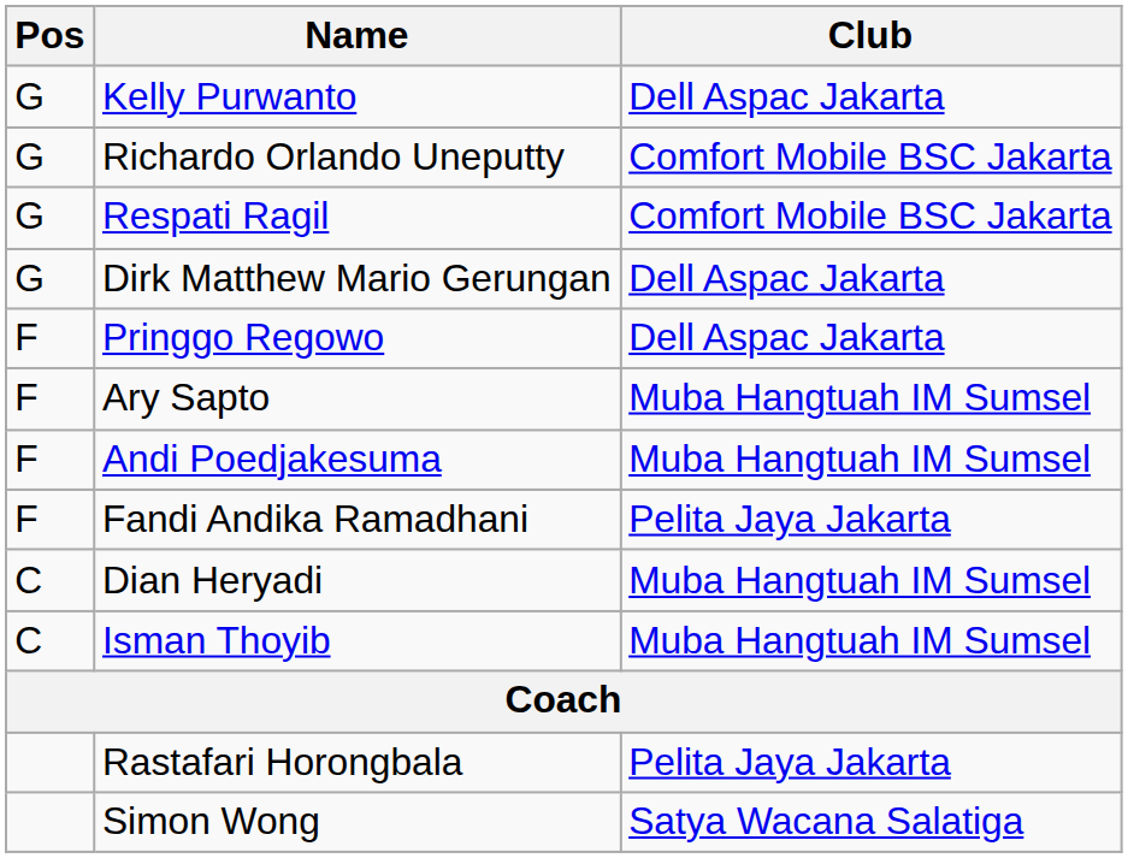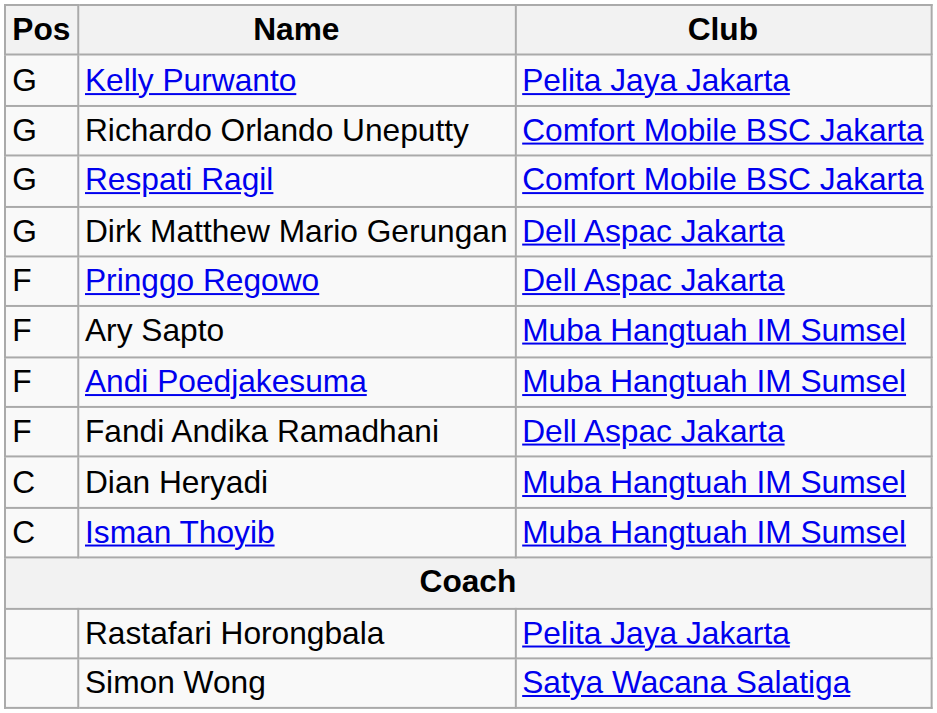 <table class="wikitable">
 <tr>
 <th>Pos</th>
 <th>Name</th>
 <th>Club</th>
 </tr>
 <tr>
 <td>G</td>
 <td> <a href='#'>Kelly Purwanto</a></td>
-<td><a href='#'>Dell Aspac Jakarta</a></td>
+<td><a href='#'>Pelita Jaya Jakarta</a></td>
 </tr>
 <tr>
 <td>G</td>
 <td>Richardo Orlando Uneputty</td>
 <td><a href='#'>Comfort Mobile BSC Jakarta</a></td>
 </tr>
 <tr>
 <td>G</td>
 <td> <a href='#'>Respati Ragil</a></td>
 <td><a href='#'>Comfort Mobile BSC Jakarta</a></td>
 </tr>
 <tr>
 <td>G</td>
 <td> Dirk Matthew Mario Gerungan</td>
 <td><a href='#'>Dell Aspac Jakarta</a></td>
 </tr>
 <tr>
 <td>F</td>
 <td> <a href='#'>Pringgo Regowo</a></td>
 <td><a href='#'>Dell Aspac Jakarta</a></td>
 </tr>
 <tr>
 <td>F</td>
 <td> Ary Sapto</td>
 <td><a href='#'>Muba Hangtuah IM Sumsel</a></td>
 </tr>
 <tr>
 <td>F</td>
 <td> <a href='#'>Andi Poedjakesuma</a></td>
 <td><a href='#'>Muba Hangtuah IM Sumsel</a></td>
 </tr>
 <tr>
 <td>F</td>
 <td> Fandi Andika Ramadhani</td>
-<td><a href='#'>Pelita Jaya Jakarta</a></td>
+<td><a href='#'>Dell Aspac Jakarta</a></td>
 </tr>
 <tr>
 <td>C</td>
 <td> Dian Heryadi</td>
 <td><a href='#'>Muba Hangtuah IM Sumsel</a></td>
 </tr>
 <tr>
 <td>C</td>
 <td> <a href='#'>Isman Thoyib</a></td>
 <td><a href='#'>Muba Hangtuah IM Sumsel</a></td>
 </tr>
 <tr>
 <th colspan="4">Coach</th>
 </tr>
 <tr>
 <td></td>
 <td> Rastafari Horongbala</td>
 <td><a href='#'>Pelita Jaya Jakarta</a></td>
 </tr>
 <tr>
 <td></td>
 <td> Simon Wong</td>
 <td><a href='#'>Satya Wacana Salatiga</a></td>
 </tr>
 </table>
